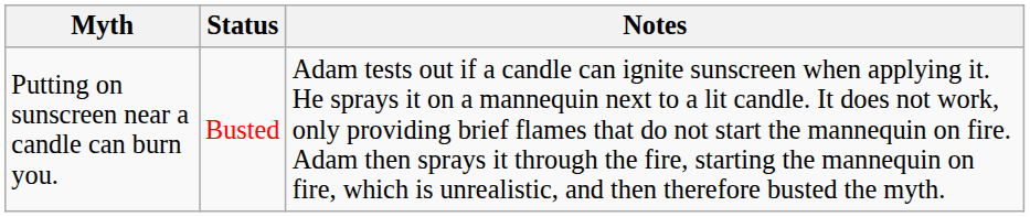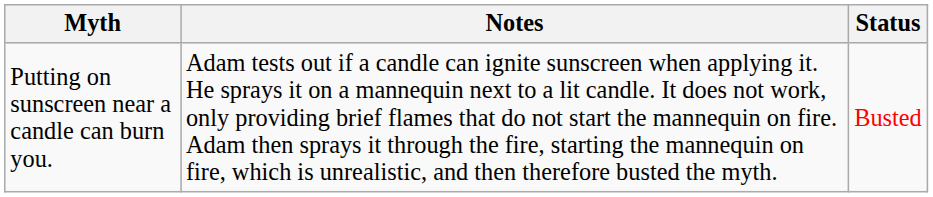 <table class="wikitable plainrowheaders">
 <tr>
 <th scope"col">Myth</th>
+<th scope"col">Notes</th>
 <th scope"col">Status</th>
-<th scope"col">Notes</th>
 </tr>
 <tr>
 <td>Putting on sunscreen near a candle can burn you.</td>
+<td>Adam tests out if a candle can ignite sunscreen when applying it. He sprays it on a mannequin next to a lit candle. It does not work, only providing brief flames that do not start the mannequin on fire. Adam then sprays it through the fire, starting the mannequin on fire, which is unrealistic, and then therefore busted the myth.</td>
 <td style="color:red">Busted</td>
-<td>Adam tests out if a candle can ignite sunscreen when applying it. He sprays it on a mannequin next to a lit candle. It does not work, only providing brief flames that do not start the mannequin on fire. Adam then sprays it through the fire, starting the mannequin on fire, which is unrealistic, and then therefore busted the myth.</td>
 </tr>
 </table>
